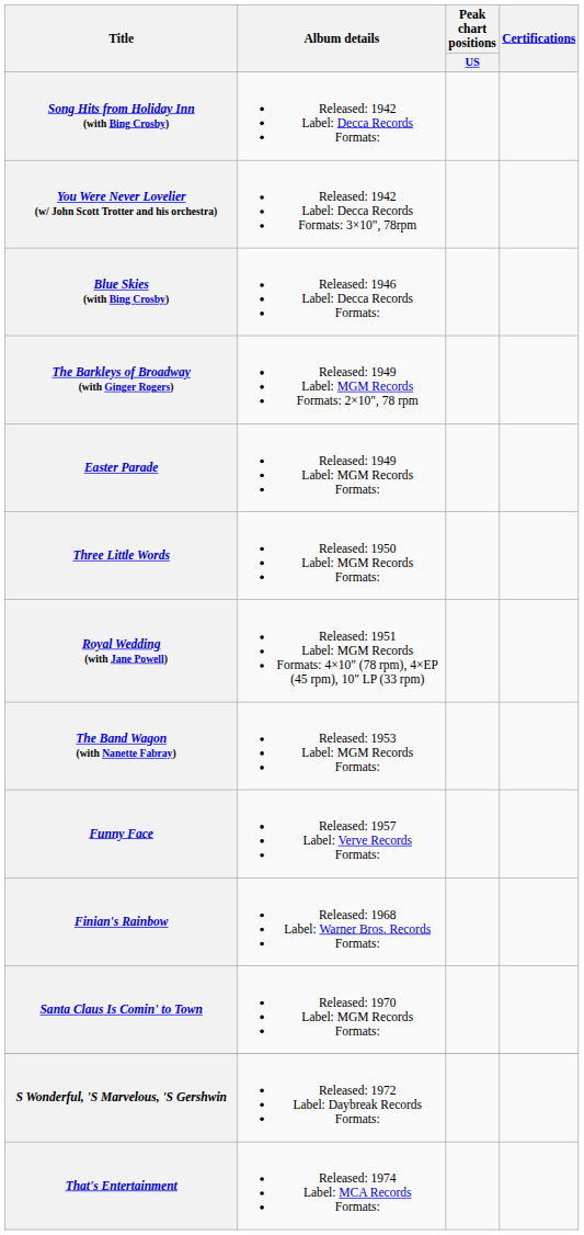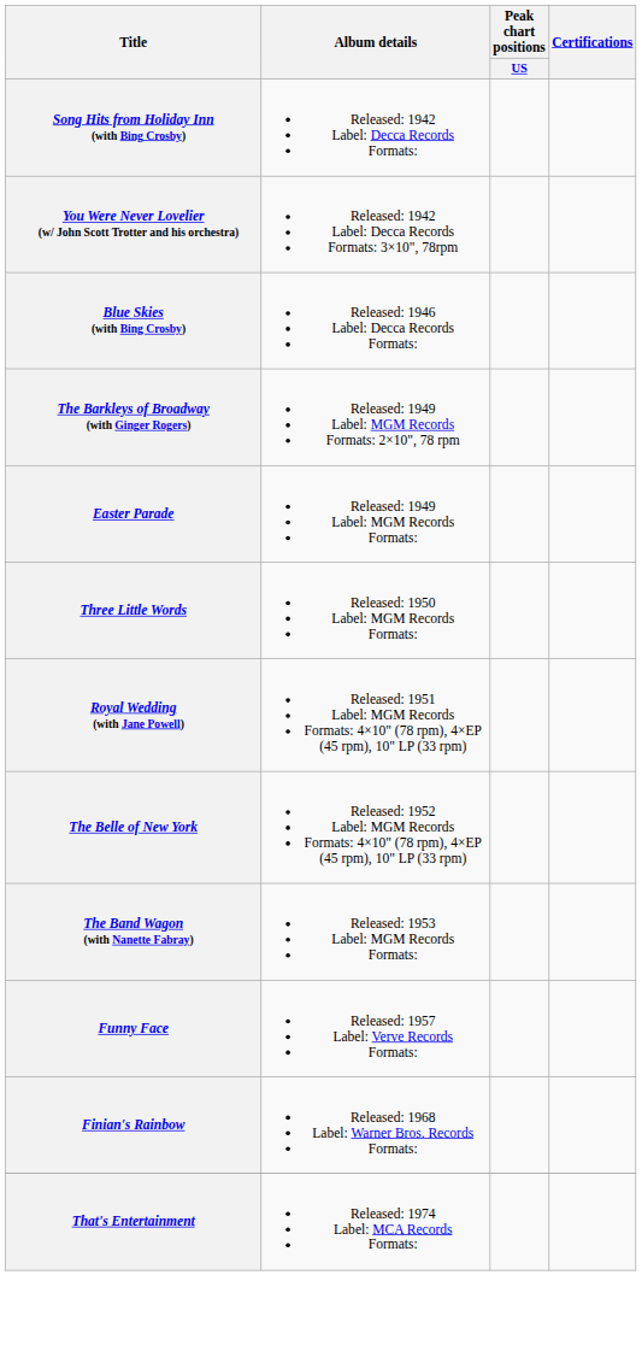 <table class="wikitable plainrowheaders" style="text-align:center;" border="1">
 <tr>
 <th scope="col" rowspan="2" style="width:18em;">Title</th>
 <th scope="col" rowspan="2" style="width:16em;">Album details</th>
 <th scope="col" colspan="1">Peak chart positions</th>
 <th scope="col" rowspan="2"><a href='#'>Certifications</a></th>
 </tr>
 <tr>
 <th scope="col" style="width:3em;font-size:90%;"><a href='#'>US</a></th>
 </tr>
 <tr>
 <th scope="row"><em><a href='#'>Song Hits from Holiday Inn</a></em><br>   <small>(with <a href='#'>Bing Crosby</a>)</small></th>
 <td><br><ul><li>Released: 1942</li><li>Label: <a href='#'>Decca Records</a></li><li>Formats:</li></ul></td>
 <td></td>
 <td></td>
 </tr>
 <tr>
 <th scope="row"><em><a href='#'>You Were Never Lovelier</a></em><br>   <small>(w/ John Scott Trotter and his orchestra)</small></th>
 <td><br><ul><li>Released: 1942</li><li>Label: Decca Records</li><li>Formats: 3×10", 78rpm</li></ul></td>
 <td></td>
 <td></td>
 </tr>
 <tr>
 <th scope="row"><em><a href='#'>Blue Skies</a></em><br>   <small>(with <a href='#'>Bing Crosby</a>)</small></th>
 <td><br><ul><li>Released: 1946</li><li>Label: Decca Records</li><li>Formats:</li></ul></td>
 <td></td>
 <td></td>
 </tr>
 <tr>
 <th scope="row"><em><a href='#'>The Barkleys of Broadway</a></em><br>   <small>(with <a href='#'>Ginger Rogers</a>)</small></th>
 <td><br><ul><li>Released: 1949</li><li>Label: <a href='#'>MGM Records</a></li><li>Formats: 2×10", 78 rpm</li></ul></td>
 <td></td>
 <td></td>
 </tr>
 <tr>
 <th scope="row"><em><a href='#'>Easter Parade</a></em></th>
 <td><br><ul><li>Released: 1949</li><li>Label: MGM Records</li><li>Formats:</li></ul></td>
 <td></td>
 <td></td>
 </tr>
 <tr>
 <th scope="row"><em><a href='#'>Three Little Words</a></em></th>
 <td><br><ul><li>Released: 1950</li><li>Label: MGM Records</li><li>Formats:</li></ul></td>
 <td></td>
 <td></td>
 </tr>
 <tr>
 <th scope="row"><em><a href='#'>Royal Wedding</a></em><br>   <small>(with <a href='#'>Jane Powell</a>)</small></th>
 <td><br><ul><li>Released: 1951</li><li>Label: MGM Records</li><li>Formats: 4×10" (78 rpm), 4×EP (45 rpm), 10" LP (33 rpm)</li></ul></td>
 <td></td>
 <td></td>
 </tr>
 <tr>
+<th scope="row"><em><a href='#'>The Belle of New York</a></em></th>
+<td><br><ul><li>Released: 1952</li><li>Label: MGM Records</li><li>Formats: 4×10" (78 rpm), 4×EP (45 rpm), 10" LP (33 rpm)</li></ul></td>
+<td></td>
+<td></td>
+</tr>
+<tr>
 <th scope="row"><em><a href='#'>The Band Wagon</a></em><br>   <small>(with <a href='#'>Nanette Fabray</a>)</small></th>
 <td><br><ul><li>Released: 1953</li><li>Label: MGM Records</li><li>Formats:</li></ul></td>
 <td></td>
 <td></td>
 </tr>
 <tr>
 <th scope="row"><em><a href='#'>Funny Face</a></em></th>
 <td><br><ul><li>Released: 1957</li><li>Label: <a href='#'>Verve Records</a></li><li>Formats:</li></ul></td>
 <td></td>
 <td></td>
 </tr>
 <tr>
 <th scope="row"><em><a href='#'>Finian's Rainbow</a></em></th>
 <td><br><ul><li>Released: 1968</li><li>Label: <a href='#'>Warner Bros. Records</a></li><li>Formats:</li></ul></td>
 <td></td>
 <td></td>
 </tr>
 <tr>
-<th scope="row"><em><a href='#'>Santa Claus Is Comin' to Town</a></em></th>
-<td><br><ul><li>Released: 1970</li><li>Label: MGM Records</li><li>Formats:</li></ul></td>
-<td></td>
-<td></td>
-</tr>
-<tr>
-</tr>
-<tr>
-<th scope="row"><em>S Wonderful, 'S Marvelous, 'S Gershwin</em></th>
-<td><br><ul><li>Released: 1972</li><li>Label: Daybreak Records</li><li>Formats:</li></ul></td>
-<td></td>
-<td></td>
 </tr>
 <tr>
 <th scope="row"><em><a href='#'>That's Entertainment</a></em></th>
 <td><br><ul><li>Released: 1974</li><li>Label: <a href='#'>MCA Records</a></li><li>Formats:</li></ul></td>
 <td></td>
 <td></td>
 </tr>
 </table>
